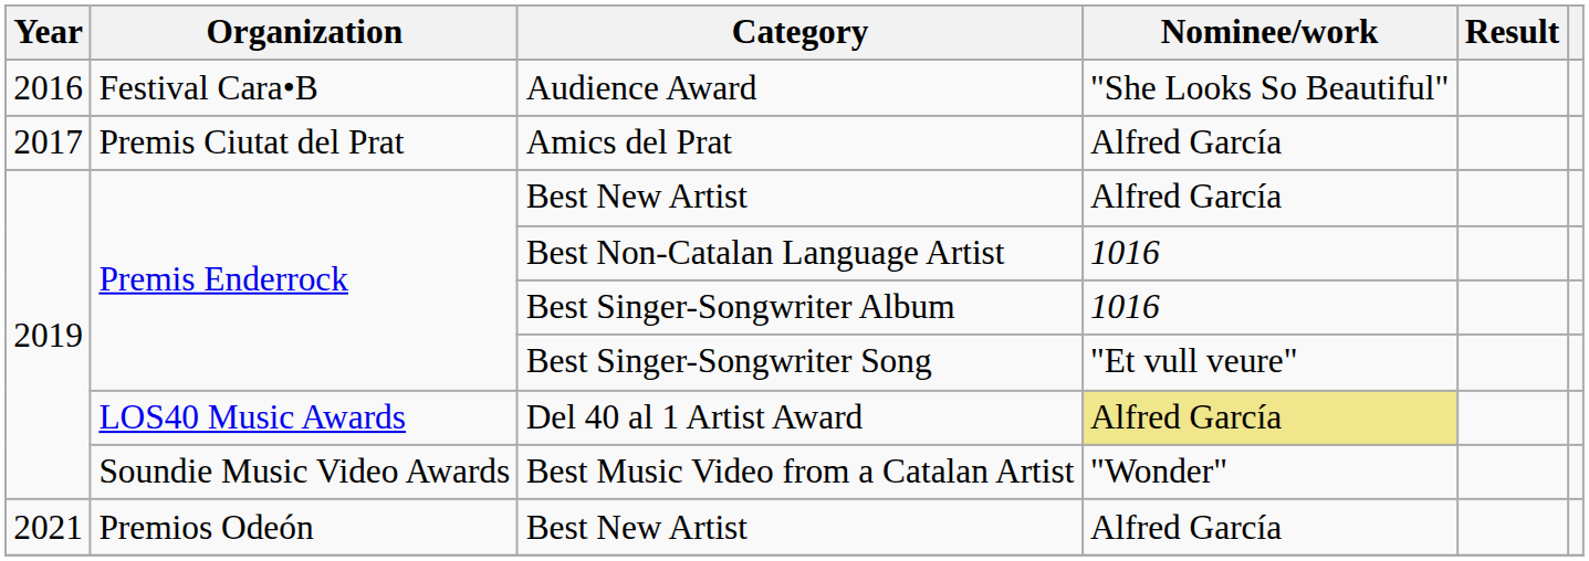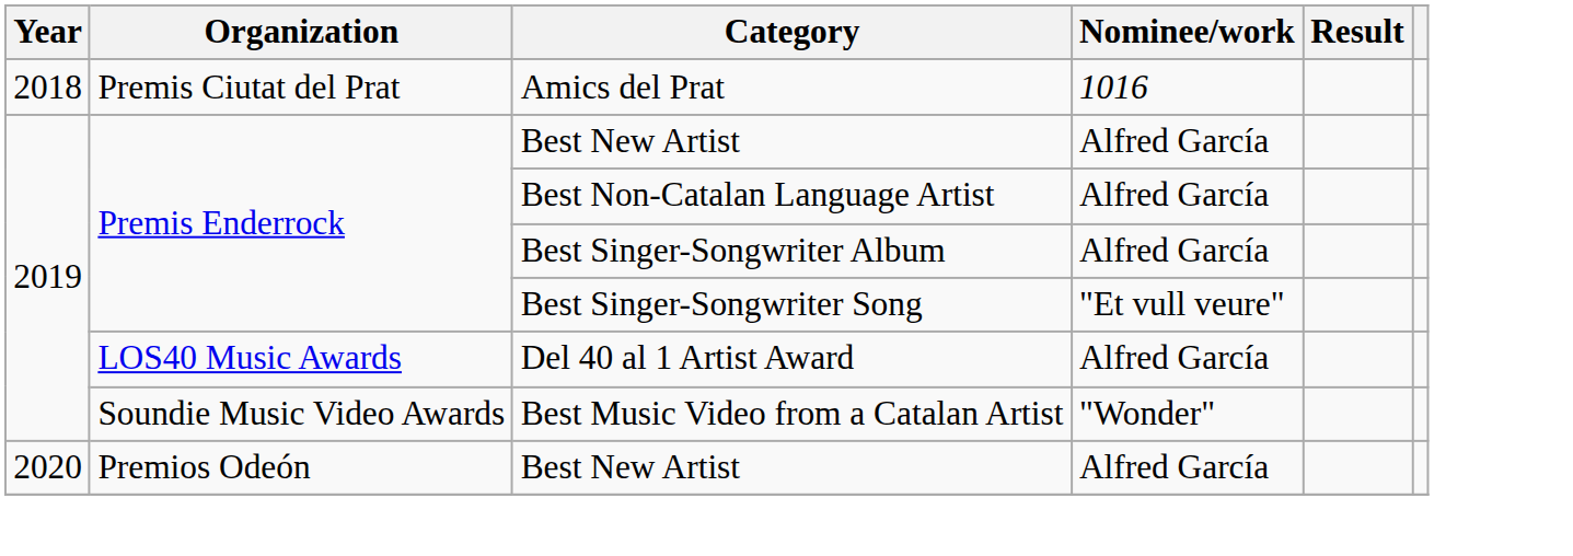 <table class="wikitable">
 <tr>
 <th>Year</th>
 <th>Organization</th>
 <th>Category</th>
 <th>Nominee/work</th>
 <th>Result</th>
 <th></th>
 </tr>
 <tr>
-<td>2016</td>
-<td>Festival Cara•B</td>
-<td>Audience Award</td>
-<td>"She Looks So Beautiful"</td>
-<td></td>
-<td></td>
-</tr>
-<tr>
-<td>2017</td>
+<td>2018</td>
 <td>Premis Ciutat del Prat</td>
 <td>Amics del Prat</td>
-<td>Alfred García</td>
+<td><em>1016</em></td>
 <td></td>
 <td></td>
 </tr>
 <tr>
 <td rowspan="6">2019</td>
 <td rowspan="4"><a href='#'>Premis Enderrock</a></td>
 <td>Best New Artist</td>
 <td>Alfred García</td>
 <td></td>
 <td></td>
 </tr>
 <tr>
 <td>Best Non-Catalan Language Artist</td>
-<td><em>1016</em></td>
+<td>Alfred García</td>
 <td></td>
 <td></td>
 </tr>
 <tr>
 <td>Best Singer-Songwriter Album</td>
-<td><em>1016</em></td>
+<td>Alfred García</td>
 <td></td>
 <td></td>
 </tr>
 <tr>
 <td>Best Singer-Songwriter Song</td>
 <td>"Et vull veure"</td>
 <td></td>
 <td></td>
 </tr>
 <tr>
 <td><a href='#'>LOS40 Music Awards</a></td>
 <td>Del 40 al 1 Artist Award</td>
-<td style="background: khaki;">Alfred García</td>
+<td>Alfred García</td>
 <td></td>
 <td></td>
 </tr>
 <tr>
 <td>Soundie Music Video Awards</td>
 <td>Best Music Video from a Catalan Artist</td>
 <td>"Wonder"</td>
 <td></td>
 <td></td>
 </tr>
 <tr>
-<td>2021</td>
+<td>2020</td>
 <td>Premios Odeón</td>
 <td>Best New Artist</td>
 <td>Alfred García</td>
 <td></td>
 <td></td>
 </tr>
 <tr>
 </tr>
 </table>
